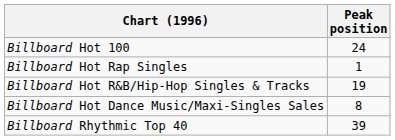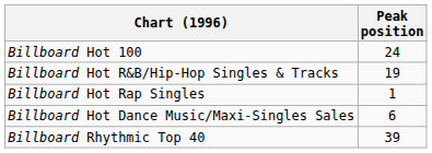 <table class="wikitable">
 <tr>
 <th>Chart (1996)</th>
 <th>Peak<br>position</th>
 </tr>
 <tr>
 <td><em>Billboard</em> Hot 100</td>
 <td align="center">24</td>
 </tr>
 <tr>
+<td><em>Billboard</em> Hot R&B/Hip-Hop Singles & Tracks</td>
+<td align="center">19</td>
+</tr>
+<tr>
 <td><em>Billboard</em> Hot Rap Singles</td>
 <td align="center">1</td>
 </tr>
 <tr>
-<td><em>Billboard</em> Hot R&B/Hip-Hop Singles & Tracks</td>
-<td align="center">19</td>
-</tr>
-<tr>
 <td><em>Billboard</em> Hot Dance Music/Maxi-Singles Sales</td>
-<td align="center">8</td>
+<td align="center">6</td>
 </tr>
 <tr>
 <td><em>Billboard</em> Rhythmic Top 40</td>
 <td align="center">39</td>
 </tr>
 </table>
